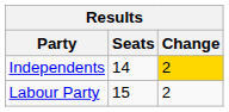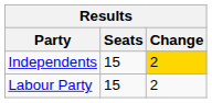 <table class="wikitable">
 <tr>
 <th colspan="3">Results</th>
 </tr>
 <tr>
 <th>Party</th>
 <th>Seats</th>
 <th>Change</th>
 </tr>
 <tr>
 <td><a href='#'>Independents</a></td>
-<td>14</td>
+<td>15</td>
 <td style="background: gold;"> 2</td>
 </tr>
 <tr>
 <td><a href='#'>Labour Party</a></td>
 <td>15</td>
 <td> 2</td>
 </tr>
 </table>
